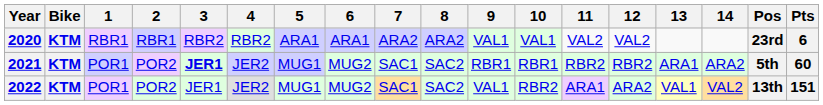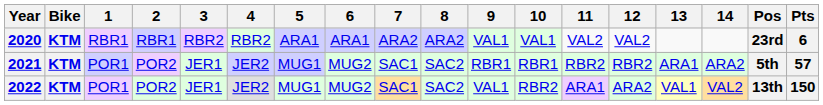 <table class="wikitable" style="text-align:center;">
 <tr>
 <th>Year</th>
 <th>Bike</th>
 <th>1</th>
 <th>2</th>
 <th>3</th>
 <th>4</th>
 <th>5</th>
 <th>6</th>
 <th>7</th>
 <th>8</th>
 <th>9</th>
 <th>10</th>
 <th>11</th>
 <th>12</th>
 <th>13</th>
 <th>14</th>
 <th>Pos</th>
 <th>Pts</th>
 </tr>
 <tr>
 <th><a href='#'>2020</a></th>
 <th><a href='#'>KTM</a></th>
 <td style="background:#efcfff;"><a href='#'>RBR1</a><br></td>
 <td style="background:#cfcfff;"><a href='#'>RBR1</a><br></td>
 <td style="background:#efcfff;"><a href='#'>RBR2</a><br></td>
 <td style="background:#dfffdf;"><a href='#'>RBR2</a><br></td>
 <td style="background:#cfcfff;"><a href='#'>ARA1</a><br></td>
 <td style="background:#cfcfff;"><a href='#'>ARA1</a><br></td>
 <td style="background:#cfcfff;"><a href='#'>ARA2</a><br></td>
 <td style="background:#cfcfff;"><a href='#'>ARA2</a><br></td>
 <td style="background:#dfffdf;"><a href='#'>VAL1</a><br></td>
 <td style="background:#dfffdf;"><a href='#'>VAL1</a><br></td>
 <td><a href='#'>VAL2</a></td>
 <td><a href='#'>VAL2</a></td>
 <td></td>
 <td></td>
 <th>23rd</th>
 <th>6</th>
 </tr>
 <tr>
 <th><a href='#'>2021</a></th>
 <th><a href='#'>KTM</a></th>
 <td style="background:#cfcfff;"><a href='#'>POR1</a><br></td>
 <td style="background:#efcfff;"><a href='#'>POR2</a><br></td>
-<td style="background:#dfffdf;"><strong><a href='#'>JER1</a><br></strong></td>
+<td style="background:#dfffdf;"><a href='#'>JER1</a><br></td>
 <td style="background:#cfcfff;"><a href='#'>JER2</a><br></td>
 <td style="background:#cfcfff;"><a href='#'>MUG1</a><br></td>
 <td style="background:#dfffdf;"><a href='#'>MUG2</a><br></td>
 <td style="background:#dfffdf;"><a href='#'>SAC1</a><br></td>
 <td style="background:#dfffdf;"><a href='#'>SAC2</a><br></td>
 <td style="background:#dfffdf;"><a href='#'>RBR1</a><br></td>
 <td style="background:#dfffdf;"><a href='#'>RBR1</a><br></td>
 <td style="background:#dfffdf;"><a href='#'>RBR2</a><br></td>
 <td style="background:#dfffdf;"><a href='#'>RBR2</a><br></td>
 <td style="background:#dfffdf;"><a href='#'>ARA1</a><br></td>
 <td style="background:#dfffdf;"><a href='#'>ARA2</a><br></td>
 <th>5th</th>
-<th>60</th>
+<th>57</th>
 </tr>
 <tr>
 <th><a href='#'>2022</a></th>
 <th><a href='#'>KTM</a></th>
 <td style="background:#efcfff;"><a href='#'>POR1</a><br></td>
 <td style="background:#dfffdf;"><a href='#'>POR2</a><br></td>
 <td style="background:#dfffdf;"><a href='#'>JER1</a><br></td>
 <td style="background:#dfdfdf;"><a href='#'>JER2</a><br></td>
 <td style="background:#dfffdf;"><a href='#'>MUG1</a><br></td>
 <td style="background:#dfffdf;"><a href='#'>MUG2</a><br></td>
 <td style="background:#ffdf9f;"><a href='#'>SAC1</a><br></td>
 <td style="background:#dfffdf;"><a href='#'>SAC2</a><br></td>
 <td style="background:#dfffdf;"><a href='#'>VAL1</a><br></td>
 <td style="background:#dfffdf;"><a href='#'>RBR2</a><br></td>
 <td style="background:#efcfff;"><a href='#'>ARA1</a><br></td>
 <td style="background:#dfffdf;"><a href='#'>ARA2</a><br></td>
 <td style="background:#ffffbf;"><a href='#'>VAL1</a><br></td>
 <td style="background:#ffdf9f;"><a href='#'>VAL2</a><br></td>
 <th>13th</th>
-<th>151</th>
+<th>150</th>
 </tr>
 </table>
